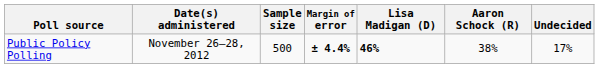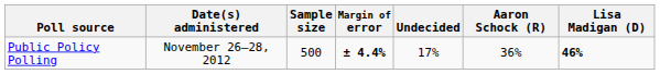 <table class="wikitable">
 <tr valign= bottom>
 <th style="width:150px;">Poll source</th>
 <th style="width:150px;">Date(s)<br>administered</th>
 <th class=small>Sample<br>size</th>
 <th><small>Margin of</small><br>error</th>
+<th style="width:40px;">Undecided</th>
+<th style="width:100px;">Aaron<br>Schock (R)</th>
 <th style="width:100px;">Lisa<br>Madigan (D)</th>
-<th style="width:100px;">Aaron<br>Schock (R)</th>
-<th style="width:40px;">Undecided</th>
 </tr>
 <tr>
 <td><a href='#'>Public Policy Polling</a></td>
 <td align=center>November 26–28, 2012</td>
 <td align=center>500</td>
 <td align=center><strong>± 4.4%</strong></td>
+<td align=center>17%</td>
+<td align=center>36%</td>
 <td><strong>46%</strong></td>
-<td align=center>38%</td>
-<td align=center>17%</td>
 </tr>
 </table>
